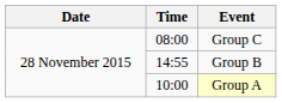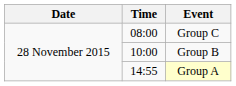 <table class = "wikitable" style="text-align:center;">
 <tr>
 <th width=150>Date</th>
 <th width=50>Time</th>
 <th width=80>Event</th>
 </tr>
 <tr>
 <td rowspan=3>28 November 2015</td>
 <td>08:00</td>
 <td>Group C</td>
 </tr>
 <tr>
-<td>14:55</td>
+<td>10:00</td>
 <td>Group B</td>
 </tr>
 <tr>
-<td>10:00</td>
+<td>14:55</td>
 <td bgcolor=ffffcc>Group A</td>
 </tr>
 </table>
